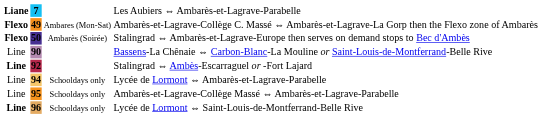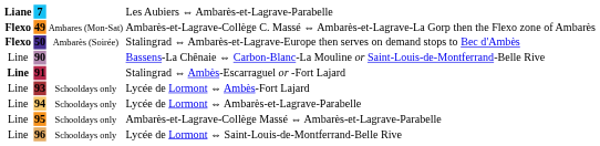 <table>
 <tr ---->
 <td align="center"><strong>Liane</strong></td>
 <td bgcolor="16C0F3"  align="center"><span><strong>7</strong></span></td>
 <td></td>
 <td>Les Aubiers ⇔ Ambarès-et-Lagrave-Parabelle</td>
 </tr>
 <tr ---->
 <td align="center"><strong>Flexo</strong></td>
 <td bgcolor="F7901D"   align="center"><span><strong>49</strong></span></td>
 <td align="center"><small>Ambares (Mon-Sat)</small></td>
 <td>Ambarès-et-Lagrave-Collège C. Massé ⇔ Ambarès-et-Lagrave-La Gorp then the Flexo zone of Ambarès</td>
 </tr>
 <tr ---->
 <td align="center"><strong>Flexo</strong></td>
 <td bgcolor="462E91"  align="center"><span><strong>50</strong></span></td>
 <td align="center"><small>Ambarès (Soirée)</small></td>
 <td>Stalingrad ⇔ Ambarès-et-Lagrave-Europe then serves on demand stops to <a href='#'>Bec d'Ambès</a></td>
 </tr>
 <tr ---->
 <td align="center">Line</td>
 <td bgcolor="B489B0"   align="center"><strong>90</strong></td>
 <td></td>
 <td><a href='#'>Bassens</a>-La Chênaie ⇔ <a href='#'>Carbon-Blanc</a>-La Mouline <em>or</em> <a href='#'>Saint-Louis-de-Montferrand</a>-Belle Rive</td>
 </tr>
 <tr ---->
 <td align="center"><strong>Line</strong></td>
-<td bgcolor="B6274B"   align="center"><span><strong>92</strong></span></td>
+<td bgcolor="B6274B"   align="center"><span><strong>91</strong></span></td>
 <td></td>
 <td>Stalingrad  ⇔ <a href='#'>Ambès</a>-Escarraguel <em>or</em> -Fort Lajard</td>
+</tr>
+<tr ---->
+<td align="center">Line</td>
+<td bgcolor="A63136"   align="center"><span><strong>93</strong></span></td>
+<td align="center"><small> Schooldays only</small></td>
+<td>Lycée de <a href='#'>Lormont</a> ⇔ <a href='#'>Ambès</a>-Fort Lajard</td>
 </tr>
 <tr ---->
 <td align="center">Line</td>
 <td bgcolor="F6C76A"   align="center"><strong>94</strong></td>
 <td align="center"><small> Schooldays only</small></td>
 <td>Lycée de <a href='#'>Lormont</a> ⇔ Ambarès-et-Lagrave-Parabelle</td>
 </tr>
 <tr ---->
 <td align="center">Line</td>
 <td bgcolor="F7931D"   align="center"><span><strong>95</strong></span></td>
 <td align="center"><small> Schooldays only</small></td>
 <td>Ambarès-et-Lagrave-Collège Massé  ⇔ Ambarès-et-Lagrave-Parabelle</td>
 </tr>
 <tr ---->
-<td align="center"><strong>Line</strong></td>
+<td align="center">Line</td>
 <td bgcolor="E4AB62"   align="center"><strong>96</strong></td>
 <td align="center"><small> Schooldays only</small></td>
 <td>Lycée de <a href='#'>Lormont</a> ⇔ Saint-Louis-de-Montferrand-Belle Rive</td>
 </tr>
 <tr ---->
 </tr>
 </table>
